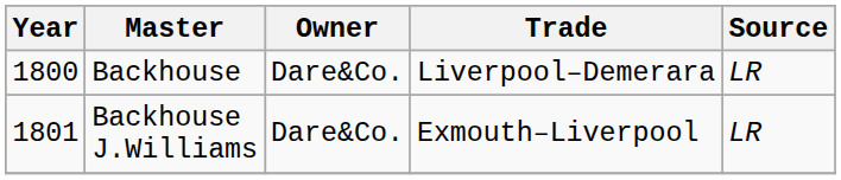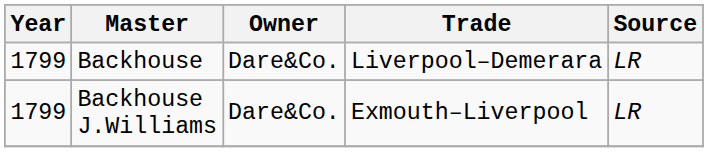 <table class=" wikitable">
 <tr>
 <th>Year</th>
 <th>Master</th>
 <th>Owner</th>
 <th>Trade</th>
 <th>Source</th>
 </tr>
 <tr>
-<td>1800</td>
+<td>1799</td>
 <td>Backhouse</td>
 <td>Dare&Co.</td>
 <td>Liverpool–Demerara</td>
 <td><em>LR</em></td>
 </tr>
 <tr>
-<td>1801</td>
+<td>1799</td>
 <td>Backhouse<br>J.Williams</td>
 <td>Dare&Co.</td>
 <td>Exmouth–Liverpool</td>
 <td><em>LR</em></td>
 </tr>
 <tr>
 </tr>
 </table>
